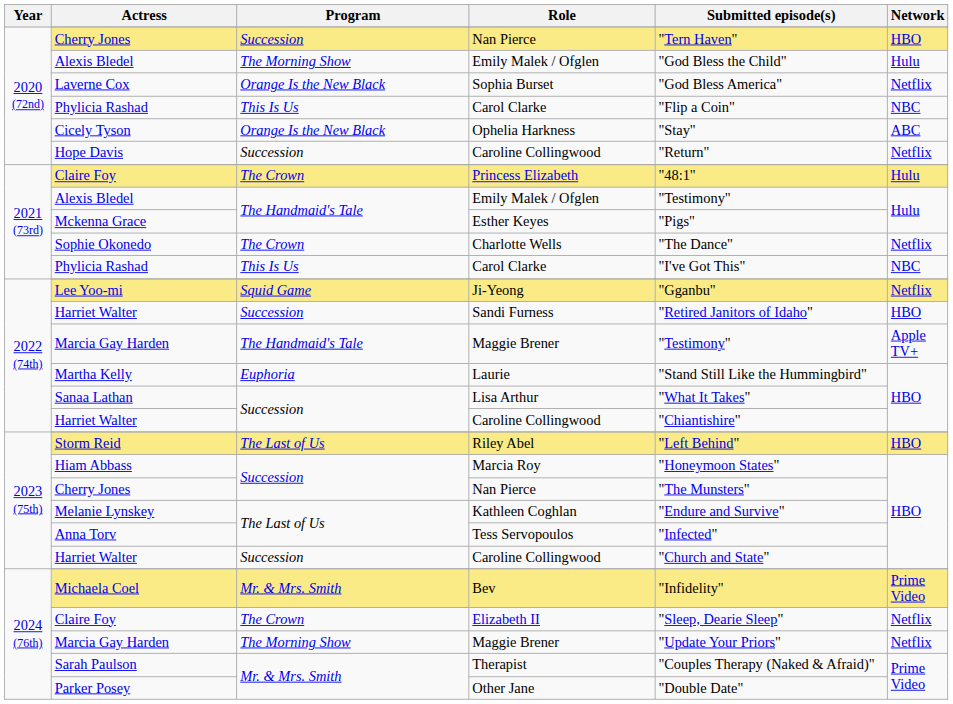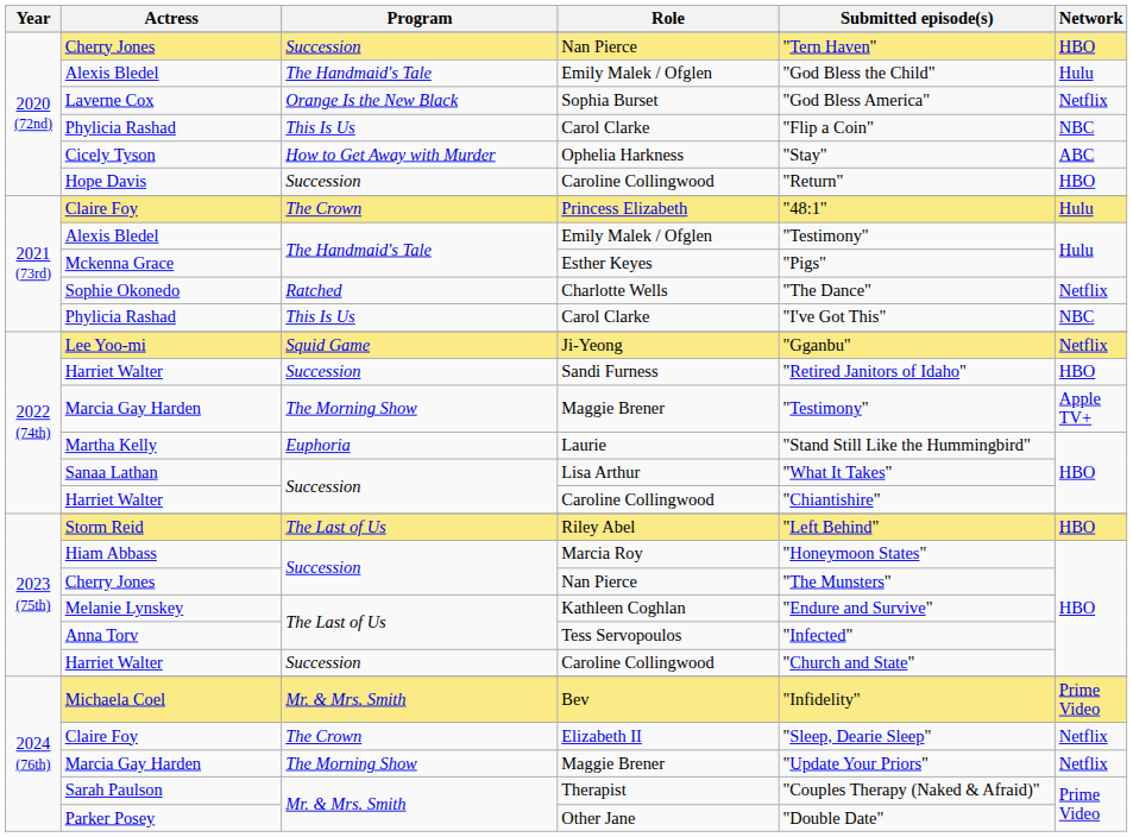 <table class="wikitable" style="width:83%">
 <tr style="background:#bebebe;">
 <th style="width:5%;">Year</th>
 <th style="width:20%;">Actress</th>
 <th style="width:25%;">Program</th>
 <th style="width:20%;">Role</th>
 <th style="width:25%;">Submitted episode(s)</th>
 <th style="width:5%;">Network</th>
 </tr>
 <tr>
 <td rowspan="7" style="text-align:center"><a href='#'>2020</a><br><small><a href='#'>(72nd)</a></small></td>
 </tr>
 <tr style="background:#FAEB86">
 <td><a href='#'>Cherry Jones</a></td>
 <td><em><a href='#'>Succession</a></em></td>
 <td>Nan Pierce</td>
 <td>"<a href='#'>Tern Haven</a>"</td>
 <td><a href='#'>HBO</a></td>
 </tr>
 <tr>
 <td><a href='#'>Alexis Bledel</a></td>
-<td><em><a href='#'>The Morning Show</a></em></td>
+<td><em><a href='#'>The Handmaid's Tale</a></em></td>
 <td>Emily Malek / Ofglen</td>
 <td>"God Bless the Child"</td>
 <td><a href='#'>Hulu</a></td>
 </tr>
 <tr>
 <td><a href='#'>Laverne Cox</a></td>
 <td><em><a href='#'>Orange Is the New Black</a></em></td>
 <td>Sophia Burset</td>
 <td>"God Bless America"</td>
 <td><a href='#'>Netflix</a></td>
 </tr>
 <tr>
 <td><a href='#'>Phylicia Rashad</a></td>
 <td><em><a href='#'>This Is Us</a></em></td>
 <td>Carol Clarke</td>
 <td>"Flip a Coin"</td>
 <td><a href='#'>NBC</a></td>
 </tr>
 <tr>
 <td><a href='#'>Cicely Tyson</a></td>
-<td><em><a href='#'>Orange Is the New Black</a></em></td>
+<td><em><a href='#'>How to Get Away with Murder</a></em></td>
 <td>Ophelia Harkness</td>
 <td>"Stay"</td>
 <td><a href='#'>ABC</a></td>
 </tr>
 <tr>
 <td><a href='#'>Hope Davis</a></td>
 <td><em>Succession</em></td>
 <td>Caroline Collingwood</td>
 <td>"Return"</td>
-<td><a href='#'>Netflix</a></td>
+<td><a href='#'>HBO</a></td>
 </tr>
 <tr>
 <td rowspan="6" style="text-align:center"><a href='#'>2021</a><br><small><a href='#'>(73rd)</a></small></td>
 </tr>
 <tr style="background:#FAEB86">
 <td><a href='#'>Claire Foy</a></td>
 <td><em><a href='#'>The Crown</a></em></td>
 <td><a href='#'>Princess Elizabeth</a></td>
 <td>"48:1"</td>
 <td><a href='#'>Hulu</a></td>
 </tr>
 <tr>
 <td><a href='#'>Alexis Bledel</a></td>
 <td rowspan=2><em><a href='#'>The Handmaid's Tale</a></em></td>
 <td>Emily Malek / Ofglen</td>
 <td>"Testimony"</td>
 <td rowspan=2><a href='#'>Hulu</a></td>
 </tr>
 <tr>
 <td><a href='#'>Mckenna Grace</a></td>
 <td>Esther Keyes</td>
 <td>"Pigs"</td>
 </tr>
 <tr>
 <td><a href='#'>Sophie Okonedo</a></td>
-<td><em><a href='#'>The Crown</a></em></td>
+<td><em><a href='#'>Ratched</a></em></td>
 <td>Charlotte Wells</td>
 <td>"The Dance"</td>
 <td><a href='#'>Netflix</a></td>
 </tr>
 <tr>
 <td><a href='#'>Phylicia Rashad</a></td>
 <td><em><a href='#'>This Is Us</a></em></td>
 <td>Carol Clarke</td>
 <td>"I've Got This"</td>
 <td><a href='#'>NBC</a></td>
 </tr>
 <tr>
 <td rowspan="7" style="text-align:center"><a href='#'>2022</a><br><small><a href='#'>(74th)</a></small></td>
 </tr>
 <tr style="background:#FAEB86">
 <td><a href='#'>Lee Yoo-mi</a></td>
 <td><em><a href='#'>Squid Game</a></em></td>
 <td>Ji-Yeong</td>
 <td>"Gganbu"</td>
 <td><a href='#'>Netflix</a></td>
 </tr>
 <tr>
 <td><a href='#'>Harriet Walter</a></td>
 <td><em><a href='#'>Succession</a></em></td>
 <td>Sandi Furness</td>
 <td>"<a href='#'>Retired Janitors of Idaho</a>"</td>
 <td><a href='#'>HBO</a></td>
 </tr>
 <tr>
 <td><a href='#'>Marcia Gay Harden</a></td>
-<td><em><a href='#'>The Handmaid's Tale</a></em></td>
+<td><em><a href='#'>The Morning Show</a></em></td>
 <td>Maggie Brener</td>
 <td>"<a href='#'>Testimony</a>"</td>
 <td><a href='#'>Apple TV+</a></td>
 </tr>
 <tr>
 <td><a href='#'>Martha Kelly</a></td>
 <td><em><a href='#'>Euphoria</a></em></td>
 <td>Laurie</td>
 <td>"Stand Still Like the Hummingbird"</td>
 <td rowspan="3"><a href='#'>HBO</a></td>
 </tr>
 <tr>
 <td><a href='#'>Sanaa Lathan</a></td>
 <td rowspan=2><em>Succession</em></td>
 <td>Lisa Arthur</td>
 <td>"<a href='#'>What It Takes</a>"</td>
 </tr>
 <tr>
 <td><a href='#'>Harriet Walter</a></td>
 <td>Caroline Collingwood</td>
 <td>"<a href='#'>Chiantishire</a>"</td>
 </tr>
 <tr>
 <td rowspan="7" style="text-align:center"><a href='#'>2023</a><br><small><a href='#'>(75th)</a></small></td>
 </tr>
 <tr style="background:#FAEB86">
 <td><a href='#'>Storm Reid</a></td>
 <td><em><a href='#'>The Last of Us</a></em></td>
 <td>Riley Abel</td>
 <td>"<a href='#'>Left Behind</a>"</td>
 <td><a href='#'>HBO</a></td>
 </tr>
 <tr>
 <td><a href='#'>Hiam Abbass</a></td>
 <td rowspan="2"><em><a href='#'>Succession</a></em></td>
 <td>Marcia Roy</td>
 <td>"<a href='#'>Honeymoon States</a>"</td>
 <td rowspan="5"><a href='#'>HBO</a></td>
 </tr>
 <tr>
 <td><a href='#'>Cherry Jones</a></td>
 <td>Nan Pierce</td>
 <td>"<a href='#'>The Munsters</a>"</td>
 </tr>
 <tr>
 <td><a href='#'>Melanie Lynskey</a></td>
 <td rowspan="2"><em>The Last of Us</em></td>
 <td>Kathleen Coghlan</td>
 <td>"<a href='#'>Endure and Survive</a>"</td>
 </tr>
 <tr>
 <td><a href='#'>Anna Torv</a></td>
 <td>Tess Servopoulos</td>
 <td>"<a href='#'>Infected</a>"</td>
 </tr>
 <tr>
 <td><a href='#'>Harriet Walter</a></td>
 <td><em>Succession</em></td>
 <td>Caroline Collingwood</td>
 <td>"<a href='#'>Church and State</a>"</td>
 </tr>
 <tr>
 <td rowspan="6" style="text-align:center"><a href='#'>2024</a><br><small><a href='#'>(76th)</a></small></td>
 </tr>
 <tr style="background:#FAEB86">
 <td><a href='#'>Michaela Coel</a></td>
 <td><em><a href='#'>Mr. & Mrs. Smith</a></em></td>
 <td>Bev</td>
 <td>"Infidelity"</td>
 <td><a href='#'>Prime Video</a></td>
 </tr>
 <tr>
 <td><a href='#'>Claire Foy</a></td>
 <td><em><a href='#'>The Crown</a></em></td>
 <td><a href='#'>Elizabeth II</a></td>
 <td>"<a href='#'>Sleep, Dearie Sleep</a>"</td>
 <td><a href='#'>Netflix</a></td>
 </tr>
 <tr>
 <td><a href='#'>Marcia Gay Harden</a></td>
 <td><em><a href='#'>The Morning Show</a></em></td>
 <td>Maggie Brener</td>
 <td>"<a href='#'>Update Your Priors</a>"</td>
 <td><a href='#'>Netflix</a></td>
 </tr>
 <tr>
 <td><a href='#'>Sarah Paulson</a></td>
 <td rowspan="2"><em><a href='#'>Mr. & Mrs. Smith</a></em></td>
 <td>Therapist</td>
 <td>"Couples Therapy (Naked & Afraid)"</td>
 <td rowspan="2"><a href='#'>Prime Video</a></td>
 </tr>
 <tr>
 <td><a href='#'>Parker Posey</a></td>
 <td>Other Jane</td>
 <td>"Double Date"</td>
 </tr>
 </table>
